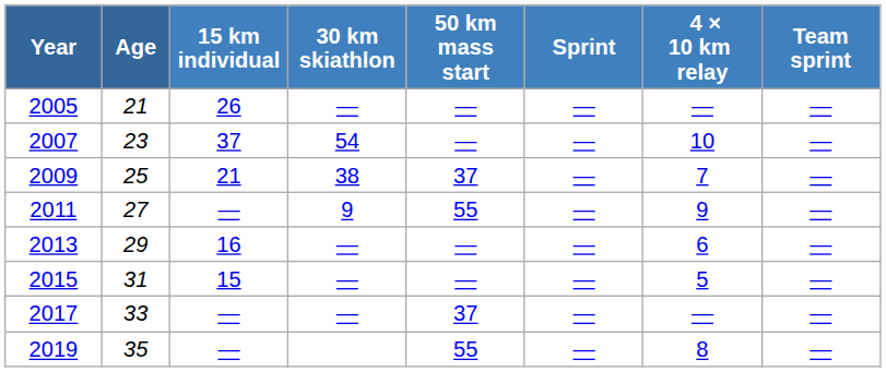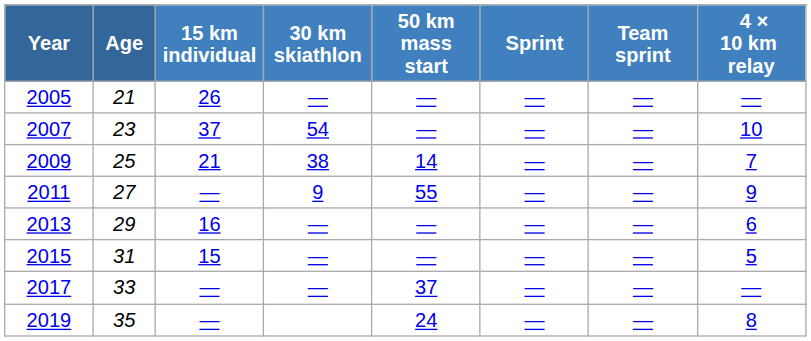 <table class="wikitable" style="font-size:95%; text-align:center; border:grey solid 1px; border-collapse:collapse; background:#ffffff;">
 <tr>
 <th style="background-color:#369; color:white; width:60px;"> Year </th>
 <th style="background-color:#369; color:white; width:40px;"> Age </th>
 <th style="background-color:#4180be; color:white; width:75px;"> 15 km <br>individual</th>
 <th style="background-color:#4180be; color:white; width:75px;"> 30 km <br> skiathlon </th>
 <th style="background-color:#4180be; color:white; width:75px;"> 50 km <br>mass start</th>
 <th style="background-color:#4180be; color:white; width:75px;"> Sprint </th>
+<th style="background-color:#4180be; color:white; width:75px;"> Team <br> sprint </th>
 <th style="background-color:#4180be; color:white; width:75px;"> 4 × 10 km <br> relay </th>
-<th style="background-color:#4180be; color:white; width:75px;"> Team <br> sprint </th>
 </tr>
 <tr>
 <td><a href='#'>2005</a></td>
 <td><em>21</em></td>
 <td><a href='#'>26</a></td>
 <td><a href='#'>—</a></td>
 <td><a href='#'>—</a></td>
 <td><a href='#'>—</a></td>
 <td><a href='#'>—</a></td>
 <td><a href='#'>—</a></td>
 </tr>
 <tr>
 <td><a href='#'>2007</a></td>
 <td><em>23</em></td>
 <td><a href='#'>37</a></td>
 <td><a href='#'>54</a></td>
 <td><a href='#'>—</a></td>
 <td><a href='#'>—</a></td>
+<td><a href='#'>—</a></td>
 <td><a href='#'>10</a></td>
-<td><a href='#'>—</a></td>
 </tr>
 <tr>
 <td><a href='#'>2009</a></td>
 <td><em>25</em></td>
 <td><a href='#'>21</a></td>
 <td><a href='#'>38</a></td>
-<td><a href='#'>37</a></td>
+<td><a href='#'>14</a></td>
+<td><a href='#'>—</a></td>
 <td><a href='#'>—</a></td>
 <td><a href='#'>7</a></td>
-<td><a href='#'>—</a></td>
 </tr>
 <tr>
 <td><a href='#'>2011</a></td>
 <td><em>27</em></td>
 <td><a href='#'>—</a></td>
 <td><a href='#'>9</a></td>
 <td><a href='#'>55</a></td>
 <td><a href='#'>—</a></td>
+<td><a href='#'>—</a></td>
 <td><a href='#'>9</a></td>
-<td><a href='#'>—</a></td>
 </tr>
 <tr>
 <td><a href='#'>2013</a></td>
 <td><em>29</em></td>
 <td><a href='#'>16</a></td>
 <td><a href='#'>—</a></td>
 <td><a href='#'>—</a></td>
 <td><a href='#'>—</a></td>
+<td><a href='#'>—</a></td>
 <td><a href='#'>6</a></td>
-<td><a href='#'>—</a></td>
 </tr>
 <tr>
 <td><a href='#'>2015</a></td>
 <td><em>31</em></td>
 <td><a href='#'>15</a></td>
 <td><a href='#'>—</a></td>
 <td><a href='#'>—</a></td>
 <td><a href='#'>—</a></td>
+<td><a href='#'>—</a></td>
 <td><a href='#'>5</a></td>
-<td><a href='#'>—</a></td>
 </tr>
 <tr>
 <td><a href='#'>2017</a></td>
 <td><em>33</em></td>
 <td><a href='#'>—</a></td>
 <td><a href='#'>—</a></td>
 <td><a href='#'>37</a></td>
 <td><a href='#'>—</a></td>
 <td><a href='#'>—</a></td>
 <td><a href='#'>—</a></td>
 </tr>
 <tr>
 <td><a href='#'>2019</a></td>
 <td><em>35</em></td>
 <td><a href='#'>—</a></td>
 <td><a href='#'></a></td>
-<td><a href='#'>55</a></td>
+<td><a href='#'>24</a></td>
+<td><a href='#'>—</a></td>
 <td><a href='#'>—</a></td>
 <td><a href='#'>8</a></td>
-<td><a href='#'>—</a></td>
 </tr>
 </table>
